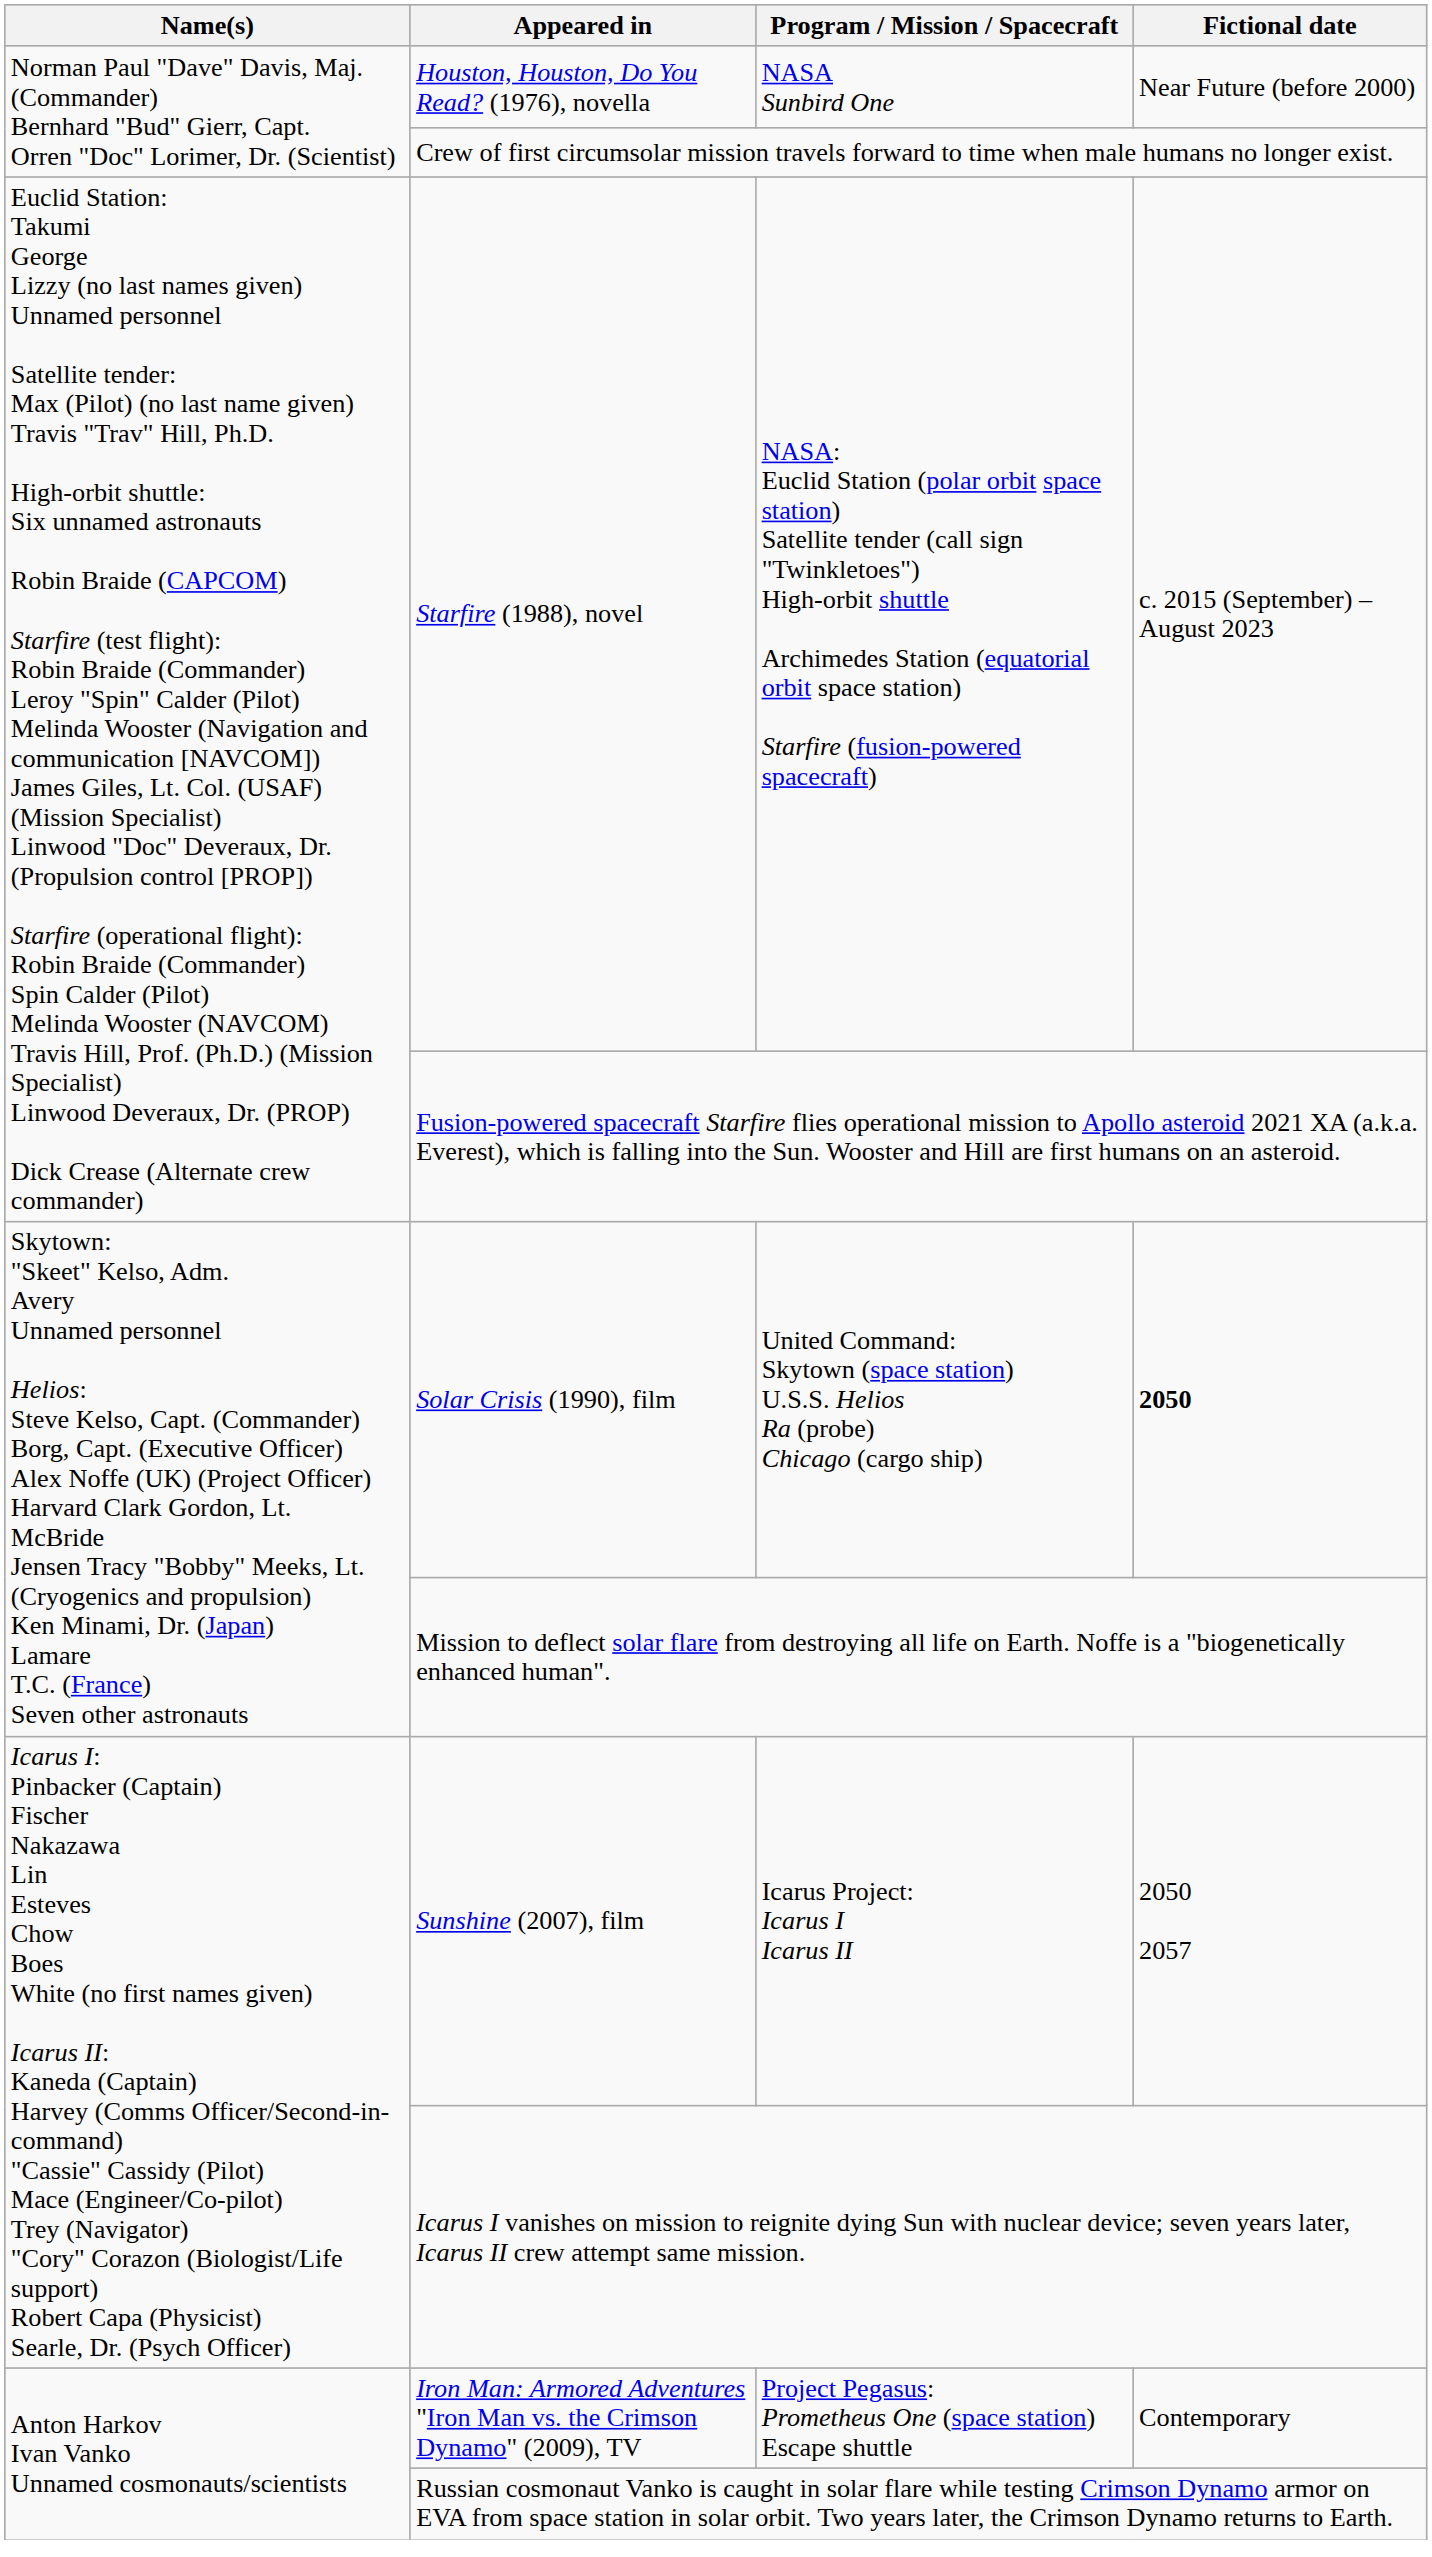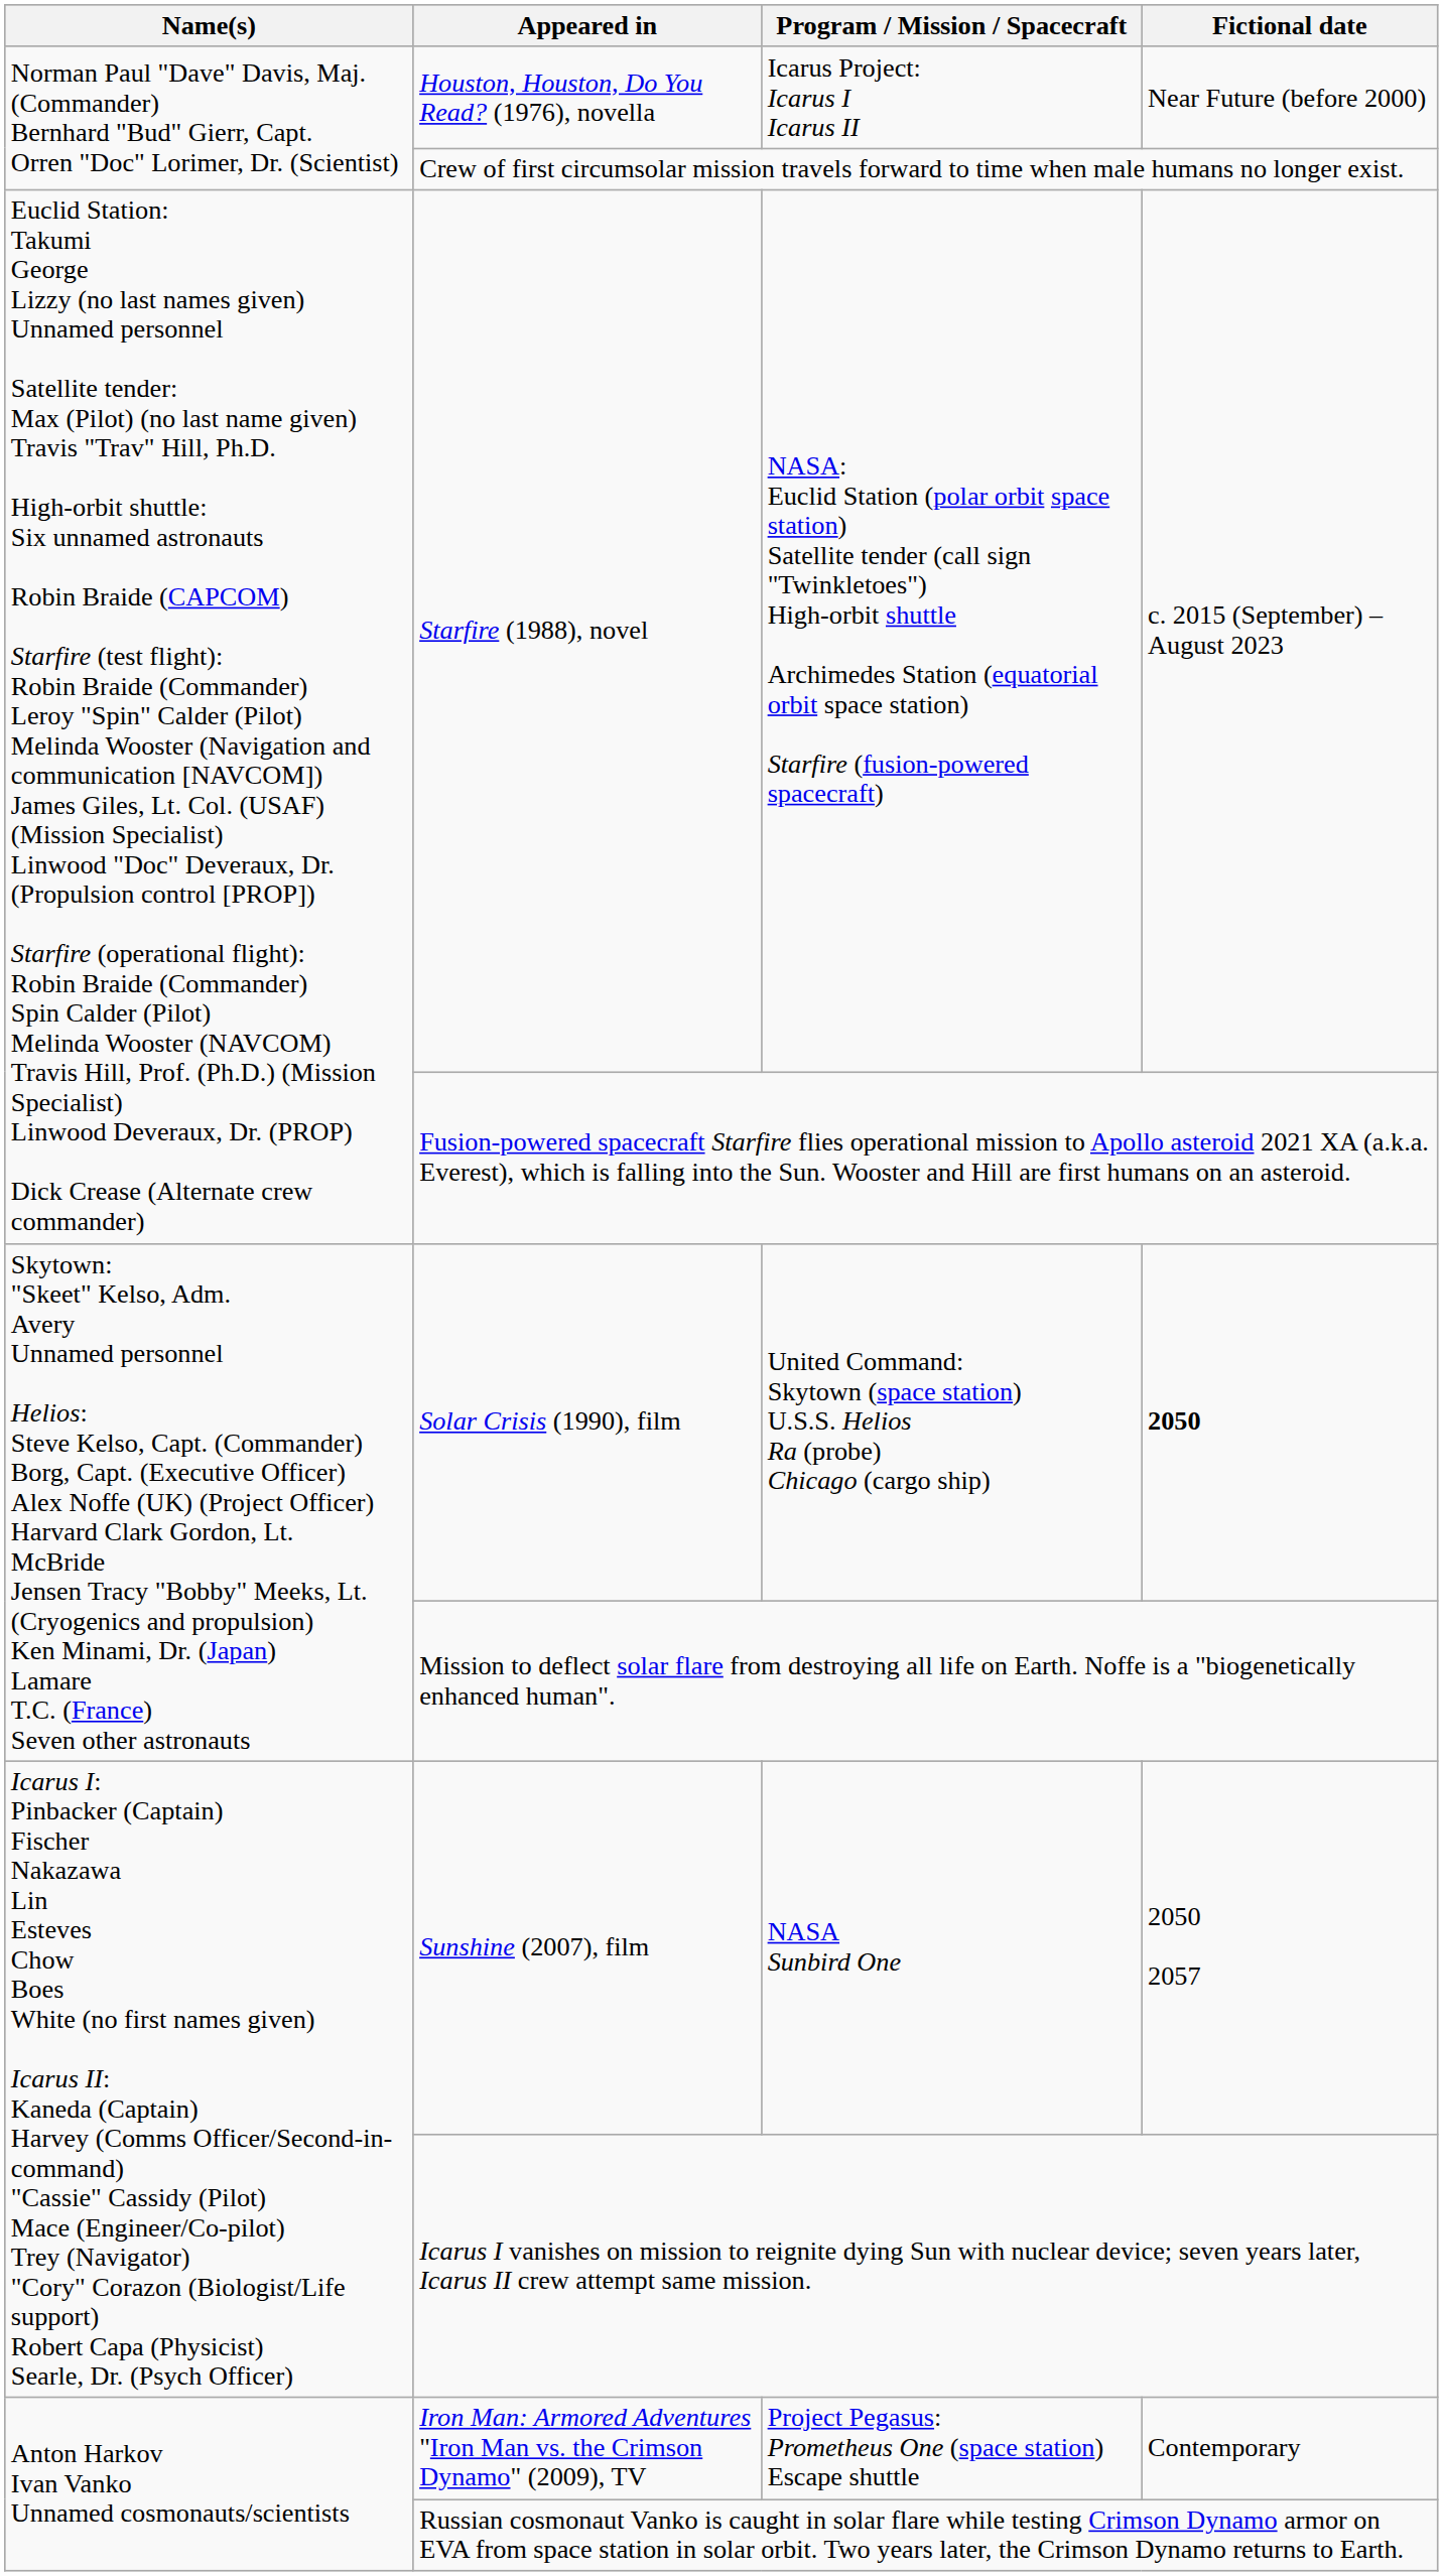 <table Class="wikitable">
 <tr>
 <th>Name(s)</th>
 <th>Appeared in</th>
 <th>Program / Mission / Spacecraft</th>
 <th>Fictional date</th>
 </tr>
 <tr>
 <td rowspan="2">Norman Paul "Dave" Davis, Maj. (Commander)<br>Bernhard "Bud" Gierr, Capt.<br>Orren "Doc" Lorimer, Dr. (Scientist)</td>
 <td><em><a href='#'>Houston, Houston, Do You Read?</a></em> (1976), novella</td>
-<td><a href='#'>NASA</a><br><em>Sunbird One</em></td>
+<td>Icarus Project:<br><em>Icarus I</em><br><em>Icarus II</em></td>
 <td>Near Future (before 2000)</td>
 </tr>
 <tr>
 <td colspan="3">Crew of first circumsolar mission travels forward to time when male humans no longer exist.</td>
 </tr>
 <tr>
 <td rowspan="2">Euclid Station:<br>Takumi<br>George<br>Lizzy (no last names given)<br>Unnamed personnel<br><br>Satellite tender:<br>Max (Pilot) (no last name given)<br>Travis "Trav" Hill, Ph.D.<br><br>High-orbit shuttle:<br>Six unnamed astronauts<br><br>Robin Braide (<a href='#'>CAPCOM</a>)<br><br><em>Starfire</em> (test flight):<br>Robin Braide (Commander)<br>Leroy "Spin" Calder (Pilot)<br>Melinda Wooster (Navigation and communication [NAVCOM])<br>James Giles, Lt. Col. (USAF) (Mission Specialist)<br>Linwood "Doc" Deveraux, Dr. (Propulsion control [PROP])<br><br><em>Starfire</em> (operational flight):<br>Robin Braide (Commander)<br>Spin Calder (Pilot)<br>Melinda Wooster (NAVCOM)<br>Travis Hill, Prof. (Ph.D.) (Mission Specialist)<br>Linwood Deveraux, Dr. (PROP)<br><br>Dick Crease (Alternate crew commander)</td>
 <td><em><a href='#'>Starfire</a></em> (1988), novel</td>
 <td><a href='#'>NASA</a>:<br>Euclid Station (<a href='#'>polar orbit</a> <a href='#'>space station</a>)<br>Satellite tender (call sign "Twinkletoes")<br>High-orbit <a href='#'>shuttle</a><br><br>Archimedes Station (<a href='#'>equatorial orbit</a> space station)<br><br><em>Starfire</em> (<a href='#'>fusion-powered spacecraft</a>)</td>
 <td>c. 2015 (September) – August 2023</td>
 </tr>
 <tr>
 <td colspan="3"><a href='#'>Fusion-powered spacecraft</a> <em>Starfire</em> flies operational mission to <a href='#'>Apollo asteroid</a> 2021 XA (a.k.a. Everest), which is falling into the Sun. Wooster and Hill are first humans on an asteroid.</td>
 </tr>
 <tr>
 <td rowspan="2">Skytown:<br>"Skeet" Kelso, Adm.<br>Avery<br>Unnamed personnel<br><br><em>Helios</em>:<br>Steve Kelso, Capt. (Commander)<br>Borg, Capt. (Executive Officer)<br>Alex Noffe (UK) (Project Officer)<br>Harvard Clark Gordon, Lt.<br>McBride<br>Jensen Tracy "Bobby" Meeks, Lt. (Cryogenics and propulsion)<br>Ken Minami, Dr. (<a href='#'>Japan</a>)<br>Lamare<br>T.C. (<a href='#'>France</a>)<br>Seven other astronauts</td>
 <td><em><a href='#'>Solar Crisis</a></em> (1990), film</td>
 <td>United Command:<br>Skytown (<a href='#'>space station</a>)<br>U.S.S. <em>Helios</em><br><em>Ra</em> (probe)<br><em>Chicago</em> (cargo ship)</td>
 <td><strong>2050</strong></td>
 </tr>
 <tr>
 <td colspan="3">Mission to deflect <a href='#'>solar flare</a> from destroying all life on Earth. Noffe is a "biogenetically enhanced human".</td>
 </tr>
 <tr>
 <td rowspan="2"><em>Icarus I</em>:<br>Pinbacker (Captain)<br>Fischer<br>Nakazawa<br>Lin<br>Esteves<br>Chow<br>Boes<br>White (no first names given)<br><br><em>Icarus II</em>:<br>Kaneda (Captain)<br>Harvey (Comms Officer/Second-in-command)<br>"Cassie" Cassidy (Pilot)<br>Mace (Engineer/Co-pilot)<br>Trey (Navigator)<br>"Cory" Corazon (Biologist/Life support)<br>Robert Capa (Physicist)<br>Searle, Dr. (Psych Officer)</td>
 <td><em><a href='#'>Sunshine</a></em> (2007), film</td>
-<td>Icarus Project:<br><em>Icarus I</em><br><em>Icarus II</em></td>
+<td><a href='#'>NASA</a><br><em>Sunbird One</em></td>
 <td>2050<br><br>2057</td>
 </tr>
 <tr>
 <td colspan="3"><em>Icarus I</em> vanishes on mission to reignite dying Sun with nuclear device; seven years later, <em>Icarus II</em> crew attempt same mission.</td>
 </tr>
 <tr>
 <td rowspan="2">Anton Harkov<br>Ivan Vanko<br>Unnamed cosmonauts/scientists</td>
 <td><em><a href='#'>Iron Man: Armored Adventures</a></em><br>"<a href='#'>Iron Man vs. the Crimson Dynamo</a>" (2009), TV</td>
 <td><a href='#'>Project Pegasus</a>:<br><em>Prometheus One</em> (<a href='#'>space station</a>)<br>Escape shuttle</td>
 <td>Contemporary</td>
 </tr>
 <tr>
 <td colspan="3">Russian cosmonaut Vanko is caught in solar flare while testing <a href='#'>Crimson Dynamo</a> armor on EVA from space station in solar orbit. Two years later, the Crimson Dynamo returns to Earth.</td>
 </tr>
 </table>
